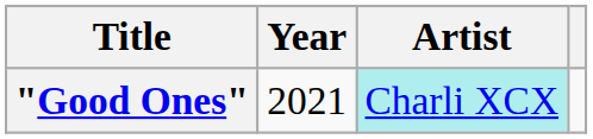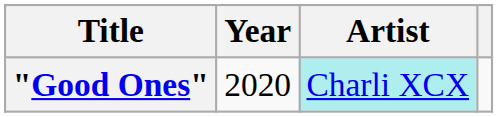 <table class="wikitable plainrowheaders" style="text-align:center;">
 <tr>
 <th scope="col">Title</th>
 <th scope="col">Year</th>
 <th scope="col">Artist</th>
 <th scope="col"></th>
 </tr>
 <tr>
 <th scope="row">"<a href='#'>Good Ones</a>"<br></th>
-<td>2021</td>
+<td>2020</td>
 <td style="background: paleturquoise;"><a href='#'>Charli XCX</a></td>
 <td align="center"></td>
 </tr>
 </table>
